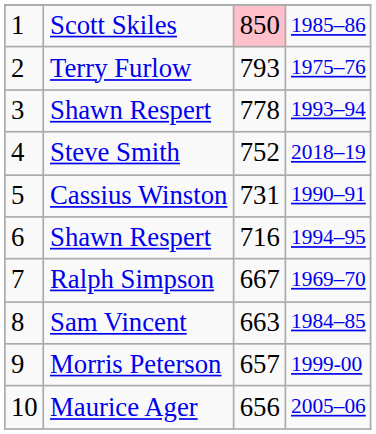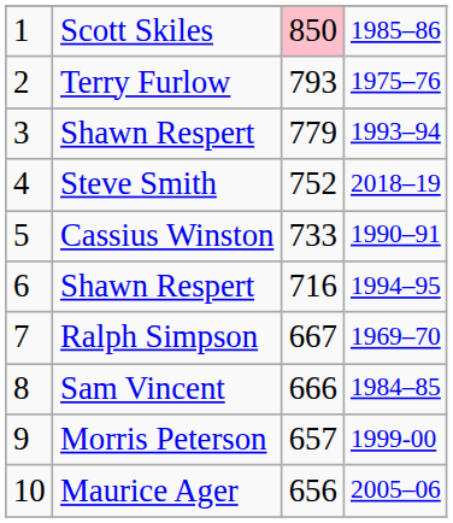 <table class="wikitable">
 <tr>
 </tr>
 <tr>
 <td>1</td>
 <td><a href='#'>Scott Skiles</a></td>
 <td style="background: pink;">850</td>
 <td style="font-size:80%;"><a href='#'>1985–86</a></td>
 </tr>
 <tr>
 <td>2</td>
 <td><a href='#'>Terry Furlow</a></td>
 <td>793</td>
 <td style="font-size:80%;"><a href='#'>1975–76</a></td>
 </tr>
 <tr>
 <td>3</td>
 <td><a href='#'>Shawn Respert</a></td>
-<td>778</td>
+<td>779</td>
 <td style="font-size:80%;"><a href='#'>1993–94</a></td>
 </tr>
 <tr>
 <td>4</td>
 <td><a href='#'>Steve Smith</a></td>
 <td>752</td>
 <td style="font-size:80%;"><a href='#'>2018–19</a></td>
 </tr>
 <tr>
 <td>5</td>
 <td><a href='#'>Cassius Winston</a></td>
-<td>731</td>
+<td>733</td>
 <td style="font-size:80%;"><a href='#'>1990–91</a></td>
 </tr>
 <tr>
 <td>6</td>
 <td><a href='#'>Shawn Respert</a></td>
 <td>716</td>
 <td style="font-size:80%;"><a href='#'>1994–95</a></td>
 </tr>
 <tr>
 <td>7</td>
 <td><a href='#'>Ralph Simpson</a></td>
 <td>667</td>
 <td style="font-size:80%;"><a href='#'>1969–70</a></td>
 </tr>
 <tr>
 <td>8</td>
 <td><a href='#'>Sam Vincent</a></td>
-<td>663</td>
+<td>666</td>
 <td style="font-size:80%;"><a href='#'>1984–85</a></td>
 </tr>
 <tr>
 <td>9</td>
 <td><a href='#'>Morris Peterson</a></td>
 <td>657</td>
 <td style="font-size:80%;"><a href='#'>1999-00</a></td>
 </tr>
 <tr>
 <td>10</td>
 <td><a href='#'>Maurice Ager</a></td>
 <td>656</td>
 <td style="font-size:80%;"><a href='#'>2005–06</a></td>
 </tr>
 </table>
